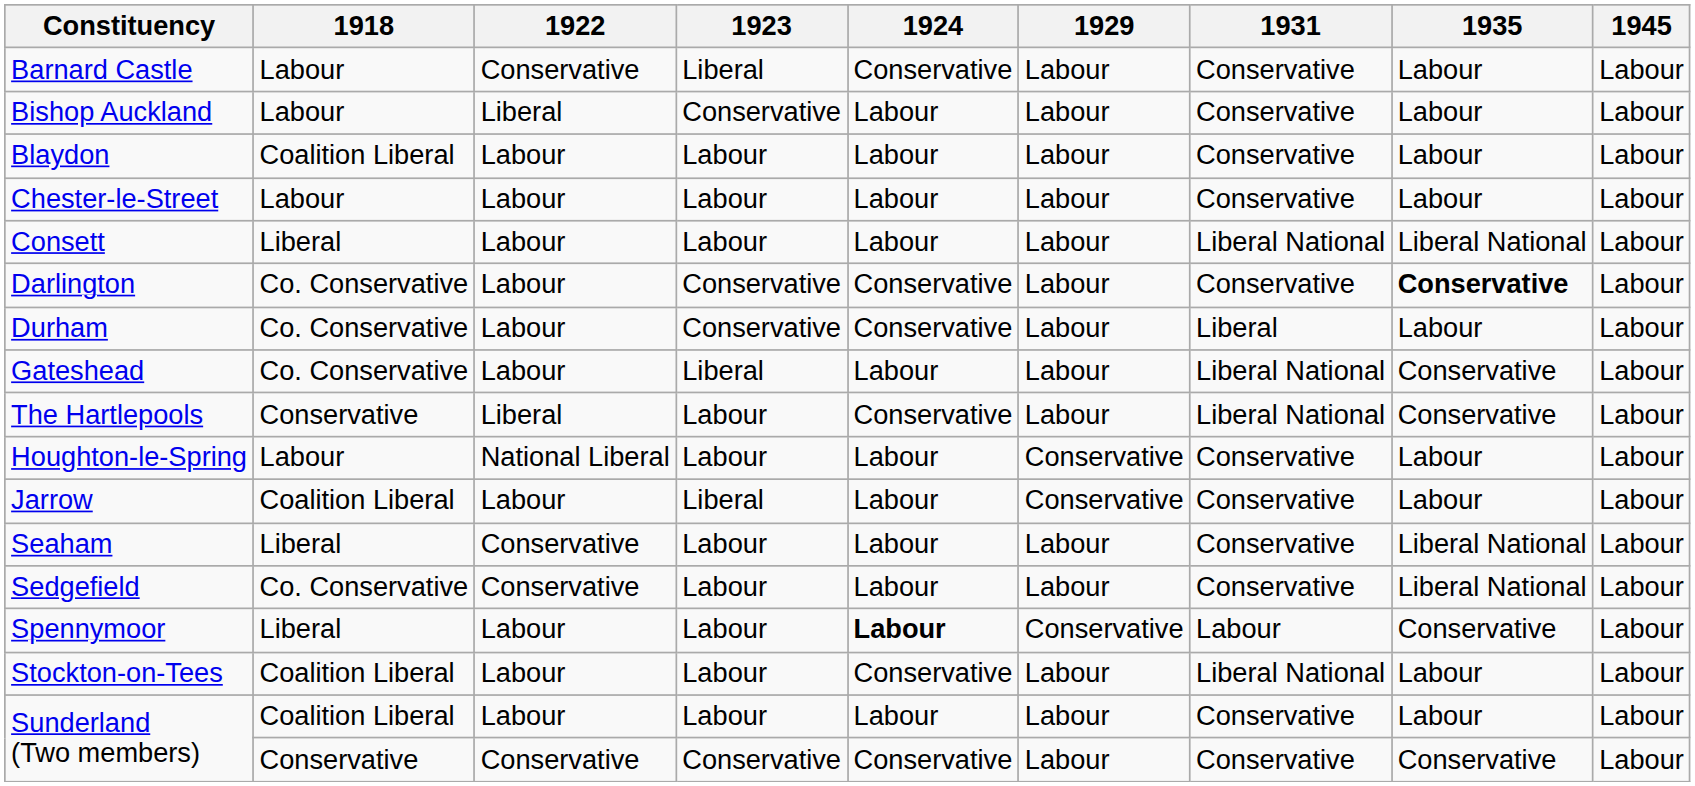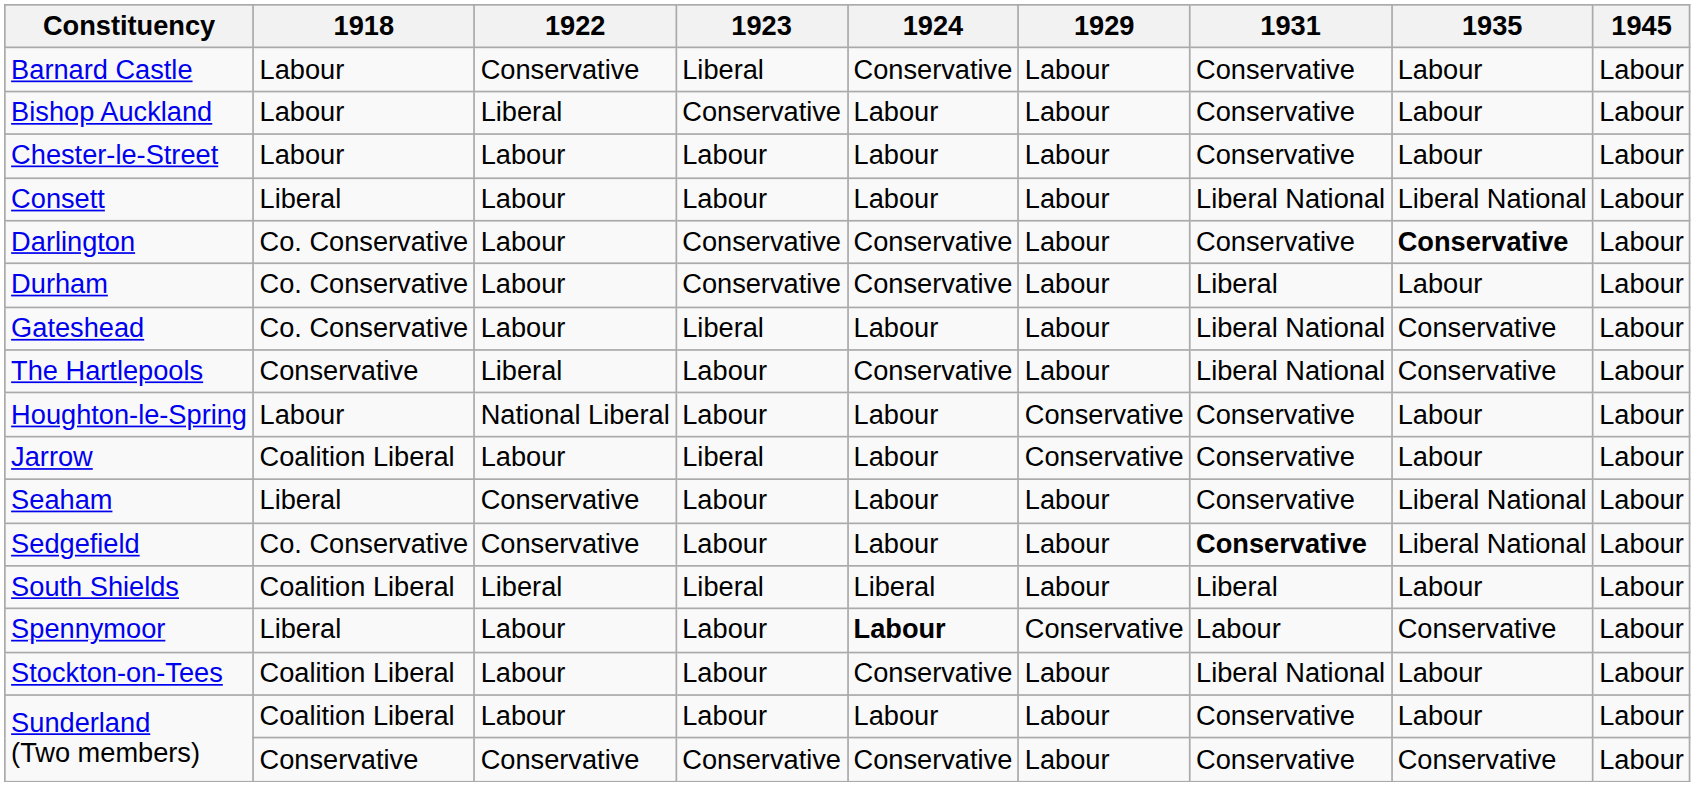 <table class="wikitable">
 <tr>
 <th>Constituency</th>
 <th>1918</th>
 <th>1922</th>
 <th>1923</th>
 <th>1924</th>
 <th>1929</th>
 <th>1931</th>
 <th>1935</th>
 <th>1945</th>
 </tr>
 <tr>
 <td><a href='#'>Barnard Castle</a></td>
 <td bgcolor=>Labour</td>
 <td bgcolor=>Conservative</td>
 <td bgcolor=>Liberal</td>
 <td bgcolor=>Conservative</td>
 <td bgcolor=>Labour</td>
 <td bgcolor=>Conservative</td>
 <td bgcolor=>Labour</td>
 <td bgcolor=>Labour</td>
 </tr>
 <tr>
 <td><a href='#'>Bishop Auckland</a></td>
 <td bgcolor=>Labour</td>
 <td bgcolor=>Liberal</td>
 <td bgcolor=>Conservative</td>
-<td bgcolor=>Labour</td>
-<td bgcolor=>Labour</td>
-<td bgcolor=>Conservative</td>
-<td bgcolor=>Labour</td>
-<td bgcolor=>Labour</td>
-</tr>
-<tr>
-<td><a href='#'>Blaydon</a></td>
-<td bgcolor=>Coalition Liberal</td>
-<td bgcolor=>Labour</td>
-<td bgcolor=>Labour</td>
 <td bgcolor=>Labour</td>
 <td bgcolor=>Labour</td>
 <td bgcolor=>Conservative</td>
 <td bgcolor=>Labour</td>
 <td bgcolor=>Labour</td>
 </tr>
 <tr>
 <td><a href='#'>Chester-le-Street</a></td>
 <td bgcolor=>Labour</td>
 <td bgcolor=>Labour</td>
 <td bgcolor=>Labour</td>
 <td bgcolor=>Labour</td>
 <td bgcolor=>Labour</td>
 <td bgcolor=>Conservative</td>
 <td bgcolor=>Labour</td>
 <td bgcolor=>Labour</td>
 </tr>
 <tr>
 <td><a href='#'>Consett</a></td>
 <td bgcolor=>Liberal</td>
 <td bgcolor=>Labour</td>
 <td bgcolor=>Labour</td>
 <td bgcolor=>Labour</td>
 <td bgcolor=>Labour</td>
 <td bgcolor=>Liberal National</td>
 <td bgcolor=>Liberal National</td>
 <td bgcolor=>Labour</td>
 </tr>
 <tr>
 <td><a href='#'>Darlington</a></td>
 <td bgcolor=>Co. Conservative</td>
 <td bgcolor=>Labour</td>
 <td bgcolor=>Conservative</td>
 <td bgcolor=>Conservative</td>
 <td bgcolor=>Labour</td>
 <td bgcolor=>Conservative</td>
 <td bgcolor=><strong>Conservative</strong></td>
 <td bgcolor=>Labour</td>
 </tr>
 <tr>
 <td><a href='#'>Durham</a></td>
 <td bgcolor=>Co. Conservative</td>
 <td bgcolor=>Labour</td>
 <td bgcolor=>Conservative</td>
 <td bgcolor=>Conservative</td>
 <td bgcolor=>Labour</td>
 <td bgcolor=>Liberal</td>
 <td bgcolor=>Labour</td>
 <td bgcolor=>Labour</td>
 </tr>
 <tr>
 <td><a href='#'>Gateshead</a></td>
 <td bgcolor=>Co. Conservative</td>
 <td bgcolor=>Labour</td>
 <td bgcolor=>Liberal</td>
 <td bgcolor=>Labour</td>
 <td bgcolor=>Labour</td>
 <td bgcolor=>Liberal National</td>
 <td bgcolor=>Conservative</td>
 <td bgcolor=>Labour</td>
 </tr>
 <tr>
 <td><a href='#'>The Hartlepools</a></td>
 <td bgcolor=>Conservative</td>
 <td bgcolor=>Liberal</td>
 <td bgcolor=>Labour</td>
 <td bgcolor=>Conservative</td>
 <td bgcolor=>Labour</td>
 <td bgcolor=>Liberal National</td>
 <td bgcolor=>Conservative</td>
 <td bgcolor=>Labour</td>
 </tr>
 <tr>
 <td><a href='#'>Houghton-le-Spring</a></td>
 <td bgcolor=>Labour</td>
 <td bgcolor=>National Liberal</td>
 <td bgcolor=>Labour</td>
 <td bgcolor=>Labour</td>
 <td bgcolor=>Conservative</td>
 <td bgcolor=>Conservative</td>
 <td bgcolor=>Labour</td>
 <td bgcolor=>Labour</td>
 </tr>
 <tr>
 <td><a href='#'>Jarrow</a></td>
 <td bgcolor=>Coalition Liberal</td>
 <td bgcolor=>Labour</td>
 <td bgcolor=>Liberal</td>
 <td bgcolor=>Labour</td>
 <td bgcolor=>Conservative</td>
 <td bgcolor=>Conservative</td>
 <td bgcolor=>Labour</td>
 <td bgcolor=>Labour</td>
 </tr>
 <tr>
 <td><a href='#'>Seaham</a></td>
 <td bgcolor=>Liberal</td>
 <td bgcolor=>Conservative</td>
 <td bgcolor=>Labour</td>
 <td bgcolor=>Labour</td>
 <td bgcolor=>Labour</td>
 <td bgcolor=>Conservative</td>
 <td bgcolor=>Liberal National</td>
 <td bgcolor=>Labour</td>
 </tr>
 <tr>
 <td><a href='#'>Sedgefield</a></td>
 <td bgcolor=>Co. Conservative</td>
 <td bgcolor=>Conservative</td>
 <td bgcolor=>Labour</td>
 <td bgcolor=>Labour</td>
 <td bgcolor=>Labour</td>
-<td bgcolor=>Conservative</td>
+<td bgcolor=><strong>Conservative</strong></td>
 <td bgcolor=>Liberal National</td>
+<td bgcolor=>Labour</td>
+</tr>
+<tr>
+<td><a href='#'>South Shields</a></td>
+<td bgcolor=>Coalition Liberal</td>
+<td bgcolor=>Liberal</td>
+<td bgcolor=>Liberal</td>
+<td bgcolor=>Liberal</td>
+<td bgcolor=>Labour</td>
+<td bgcolor=>Liberal</td>
+<td bgcolor=>Labour</td>
 <td bgcolor=>Labour</td>
 </tr>
 <tr>
 <td><a href='#'>Spennymoor</a></td>
 <td bgcolor=>Liberal</td>
 <td bgcolor=>Labour</td>
 <td bgcolor=>Labour</td>
 <td bgcolor=><strong>Labour</strong></td>
 <td bgcolor=>Conservative</td>
 <td bgcolor=>Labour</td>
 <td bgcolor=>Conservative</td>
 <td bgcolor=>Labour</td>
 </tr>
 <tr>
 <td><a href='#'>Stockton-on-Tees</a></td>
 <td bgcolor=>Coalition Liberal</td>
 <td bgcolor=>Labour</td>
 <td bgcolor=>Labour</td>
 <td bgcolor=>Conservative</td>
 <td bgcolor=>Labour</td>
 <td bgcolor=>Liberal National</td>
 <td bgcolor=>Labour</td>
 <td bgcolor=>Labour</td>
 </tr>
 <tr>
 <td rowspan="2"><a href='#'>Sunderland</a><br>(Two members)</td>
 <td bgcolor=>Coalition Liberal</td>
 <td bgcolor=>Labour</td>
 <td bgcolor=>Labour</td>
 <td bgcolor=>Labour</td>
 <td bgcolor=>Labour</td>
 <td bgcolor=>Conservative</td>
 <td bgcolor=>Labour</td>
 <td bgcolor=>Labour</td>
 </tr>
 <tr>
 <td bgcolor=>Conservative</td>
 <td bgcolor=>Conservative</td>
 <td bgcolor=>Conservative</td>
 <td bgcolor=>Conservative</td>
 <td bgcolor=>Labour</td>
 <td bgcolor=>Conservative</td>
 <td bgcolor=>Conservative</td>
 <td bgcolor=>Labour</td>
 </tr>
 </table>
